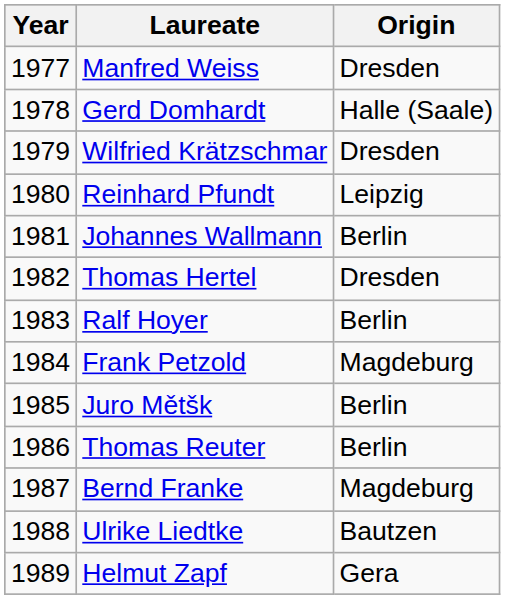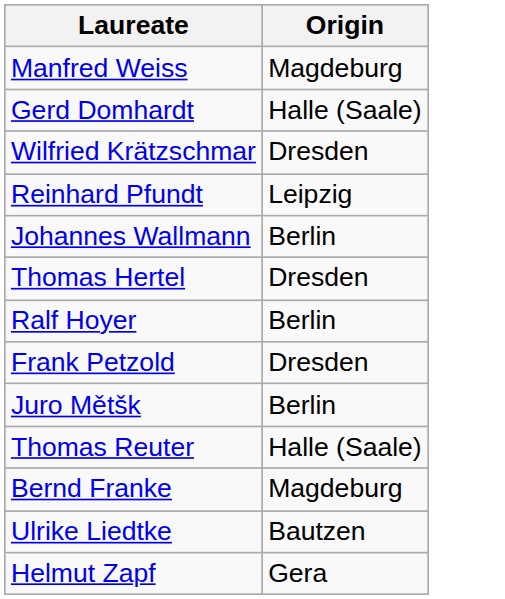 <table class="wikitable sortable centered zebra">
 <tr>
-<th>Year</th>
 <th>Laureate</th>
 <th>Origin</th>
 </tr>
 <tr>
-<td>1977</td>
 <td><a href='#'>Manfred Weiss</a></td>
-<td>Dresden</td>
+<td>Magdeburg</td>
 </tr>
 <tr>
-<td>1978</td>
 <td><a href='#'>Gerd Domhardt</a></td>
 <td>Halle (Saale)</td>
 </tr>
 <tr>
-<td>1979</td>
 <td><a href='#'>Wilfried Krätzschmar</a></td>
 <td>Dresden</td>
 </tr>
 <tr>
-<td>1980</td>
 <td><a href='#'>Reinhard Pfundt</a></td>
 <td>Leipzig</td>
 </tr>
 <tr>
-<td>1981</td>
 <td><a href='#'>Johannes Wallmann</a></td>
 <td>Berlin</td>
 </tr>
 <tr>
-<td>1982</td>
 <td><a href='#'>Thomas Hertel</a></td>
 <td>Dresden</td>
 </tr>
 <tr>
-<td>1983</td>
 <td><a href='#'>Ralf Hoyer</a></td>
 <td>Berlin</td>
 </tr>
 <tr>
-<td>1984</td>
 <td><a href='#'>Frank Petzold</a></td>
-<td>Magdeburg</td>
+<td>Dresden</td>
 </tr>
 <tr>
-<td>1985</td>
 <td><a href='#'>Juro Mětšk</a></td>
 <td>Berlin</td>
 </tr>
 <tr>
-<td>1986</td>
 <td><a href='#'>Thomas Reuter</a></td>
-<td>Berlin</td>
+<td>Halle (Saale)</td>
 </tr>
 <tr>
-<td>1987</td>
 <td><a href='#'>Bernd Franke</a></td>
 <td>Magdeburg</td>
 </tr>
 <tr>
-<td>1988</td>
 <td><a href='#'>Ulrike Liedtke</a></td>
 <td>Bautzen</td>
 </tr>
 <tr>
-<td>1989</td>
 <td><a href='#'>Helmut Zapf</a></td>
 <td>Gera</td>
 </tr>
 </table>
